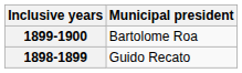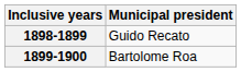 <table class="wikitable collapsible autocollapse" style="font-size:95%">
 <tr>
 <th scope="col">Inclusive years</th>
 <th scope="col">Municipal president</th>
 </tr>
 <tr>
+<th scope="row">1898-1899</th>
+<td>Guido Recato </td>
+</tr>
+<tr>
 <th scope="row">1899-1900</th>
 <td>Bartolome Roa </td>
 </tr>
-<tr>
-<th scope="row">1898-1899</th>
-<td>Guido Recato </td>
-</tr>
 </table>
